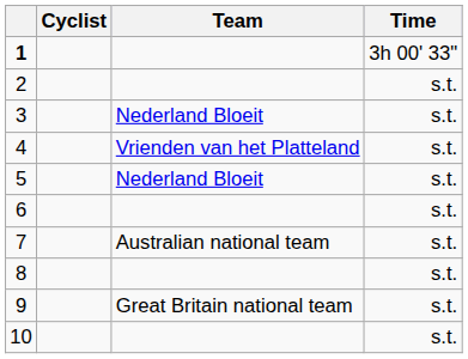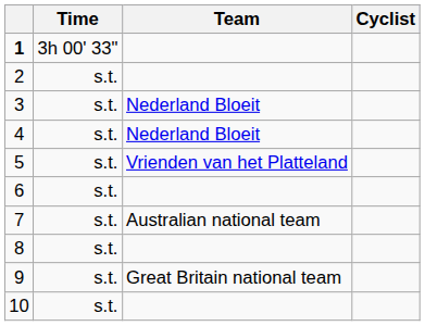 <table class="wikitable">
 <tr style="background:#ccccff;">
 <th></th>
+<th>Time</th>
+<th>Team</th>
 <th>Cyclist</th>
-<th>Team</th>
-<th>Time</th>
 </tr>
 <tr>
 <td align=center><strong>1</strong></td>
+<td align=right>3h 00' 33"</td>
 <td></td>
 <td></td>
-<td align=right>3h 00' 33"</td>
 </tr>
 <tr>
 <td align=center>2</td>
+<td align=right>s.t.</td>
 <td></td>
 <td></td>
-<td align=right>s.t.</td>
 </tr>
 <tr>
 <td align=center>3</td>
+<td align=right>s.t.</td>
+<td><a href='#'>Nederland Bloeit</a></td>
 <td></td>
-<td><a href='#'>Nederland Bloeit</a></td>
-<td align=right>s.t.</td>
 </tr>
 <tr>
 <td align=center>4</td>
+<td align=right>s.t.</td>
+<td><a href='#'>Nederland Bloeit</a></td>
 <td></td>
-<td><a href='#'>Vrienden van het Platteland</a></td>
-<td align=right>s.t.</td>
 </tr>
 <tr>
 <td align=center>5</td>
+<td align=right>s.t.</td>
+<td><a href='#'>Vrienden van het Platteland</a></td>
 <td></td>
-<td><a href='#'>Nederland Bloeit</a></td>
-<td align=right>s.t.</td>
 </tr>
 <tr>
 <td align=center>6</td>
+<td align=right>s.t.</td>
 <td></td>
 <td></td>
-<td align=right>s.t.</td>
 </tr>
 <tr>
 <td align=center>7</td>
+<td align=right>s.t.</td>
+<td>Australian national team</td>
 <td></td>
-<td>Australian national team</td>
-<td align=right>s.t.</td>
 </tr>
 <tr>
 <td align=center>8</td>
+<td align=right>s.t.</td>
 <td></td>
 <td></td>
-<td align=right>s.t.</td>
 </tr>
 <tr>
 <td align=center>9</td>
+<td align=right>s.t.</td>
+<td>Great Britain national team</td>
 <td></td>
-<td>Great Britain national team</td>
-<td align=right>s.t.</td>
 </tr>
 <tr>
 <td align=center>10</td>
+<td align=right>s.t.</td>
 <td></td>
 <td></td>
-<td align=right>s.t.</td>
 </tr>
 </table>
